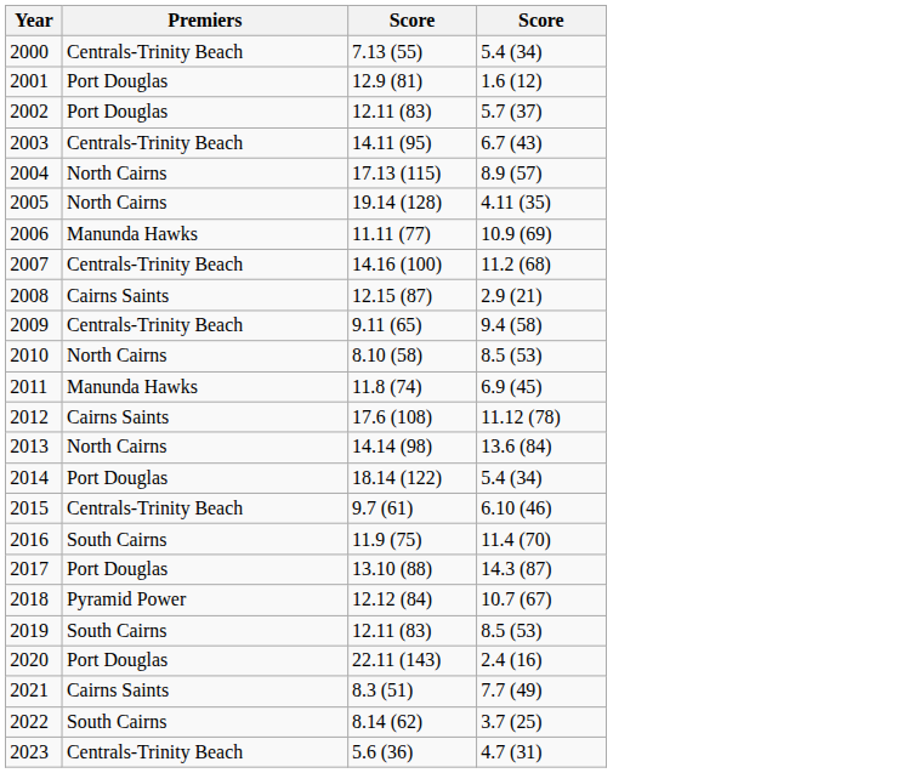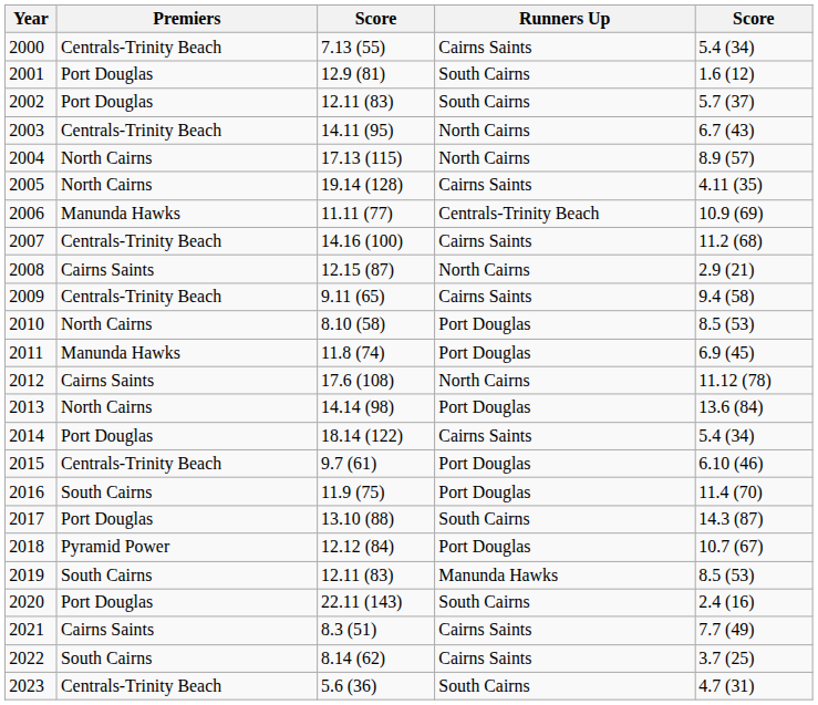 <table class = "wikitable">
 <tr>
 <th style="width:40px;">Year</th>
 <th style="width:230px;">Premiers</th>
 <th style="width:100px;">Score</th>
+<th style="width:230px;">Runners Up</th>
 <th style="width:100px;">Score</th>
 </tr>
 <tr>
 <td>2000</td>
 <td>Centrals-Trinity Beach</td>
 <td>7.13 (55)</td>
+<td>Cairns Saints</td>
 <td>5.4 (34)</td>
 </tr>
 <tr>
 <td>2001</td>
 <td>Port Douglas</td>
 <td>12.9 (81)</td>
+<td>South Cairns</td>
 <td>1.6 (12)</td>
 </tr>
 <tr>
 <td>2002</td>
 <td>Port Douglas</td>
 <td>12.11 (83)</td>
+<td>South Cairns</td>
 <td>5.7 (37)</td>
 </tr>
 <tr>
 <td>2003</td>
 <td>Centrals-Trinity Beach</td>
 <td>14.11 (95)</td>
+<td>North Cairns</td>
 <td>6.7 (43)</td>
 </tr>
 <tr>
 <td>2004</td>
 <td>North Cairns</td>
 <td>17.13 (115)</td>
+<td>North Cairns</td>
 <td>8.9 (57)</td>
 </tr>
 <tr>
 <td>2005</td>
 <td>North Cairns</td>
 <td>19.14 (128)</td>
+<td>Cairns Saints</td>
 <td>4.11 (35)</td>
 </tr>
 <tr>
 <td>2006</td>
 <td>Manunda Hawks</td>
 <td>11.11 (77)</td>
+<td>Centrals-Trinity Beach</td>
 <td>10.9 (69)</td>
 </tr>
 <tr>
 <td>2007</td>
 <td>Centrals-Trinity Beach</td>
 <td>14.16 (100)</td>
+<td>Cairns Saints</td>
 <td>11.2 (68)</td>
 </tr>
 <tr>
 <td>2008</td>
 <td>Cairns Saints</td>
 <td>12.15 (87)</td>
+<td>North Cairns</td>
 <td>2.9 (21)</td>
 </tr>
 <tr>
 <td>2009</td>
 <td>Centrals-Trinity Beach</td>
 <td>9.11 (65)</td>
+<td>Cairns Saints</td>
 <td>9.4 (58)</td>
 </tr>
 <tr>
 <td>2010</td>
 <td>North Cairns</td>
 <td>8.10 (58)</td>
+<td>Port Douglas</td>
 <td>8.5 (53)</td>
 </tr>
 <tr>
 <td>2011</td>
 <td>Manunda Hawks</td>
 <td>11.8 (74)</td>
+<td>Port Douglas</td>
 <td>6.9 (45)</td>
 </tr>
 <tr>
 <td>2012</td>
 <td>Cairns Saints</td>
 <td>17.6 (108)</td>
+<td>North Cairns</td>
 <td>11.12 (78)</td>
 </tr>
 <tr>
 <td>2013</td>
 <td>North Cairns</td>
 <td>14.14 (98)</td>
+<td>Port Douglas</td>
 <td>13.6 (84)</td>
 </tr>
 <tr>
 <td>2014</td>
 <td>Port Douglas</td>
 <td>18.14 (122)</td>
+<td>Cairns Saints</td>
 <td>5.4 (34)</td>
 </tr>
 <tr>
 <td>2015</td>
 <td>Centrals-Trinity Beach</td>
 <td>9.7 (61)</td>
+<td>Port Douglas</td>
 <td>6.10 (46)</td>
 </tr>
 <tr>
 <td>2016</td>
 <td>South Cairns</td>
 <td>11.9 (75)</td>
+<td>Port Douglas</td>
 <td>11.4 (70)</td>
 </tr>
 <tr>
 <td>2017</td>
 <td>Port Douglas</td>
 <td>13.10 (88)</td>
+<td>South Cairns</td>
 <td>14.3 (87)</td>
 </tr>
 <tr>
 <td>2018</td>
 <td>Pyramid Power</td>
 <td>12.12 (84)</td>
+<td>Port Douglas</td>
 <td>10.7 (67)</td>
 </tr>
 <tr>
 <td>2019</td>
 <td>South Cairns</td>
 <td>12.11 (83)</td>
+<td>Manunda Hawks</td>
 <td>8.5 (53)</td>
 </tr>
 <tr>
 <td>2020</td>
 <td>Port Douglas</td>
 <td>22.11 (143)</td>
+<td>South Cairns</td>
 <td>2.4 (16)</td>
 </tr>
 <tr>
 <td>2021</td>
 <td>Cairns Saints</td>
 <td>8.3 (51)</td>
+<td>Cairns Saints</td>
 <td>7.7 (49)</td>
 </tr>
 <tr>
 <td>2022</td>
 <td>South Cairns</td>
 <td>8.14 (62)</td>
+<td>Cairns Saints</td>
 <td>3.7 (25)</td>
 </tr>
 <tr>
 <td>2023</td>
 <td>Centrals-Trinity Beach</td>
 <td>5.6 (36)</td>
+<td>South Cairns</td>
 <td>4.7 (31)</td>
 </tr>
 </table>
